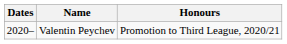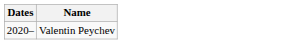 <table class="wikitable">
 <tr>
 <th>Dates</th>
 <th>Name</th>
-<th>Honours</th>
 </tr>
 <tr>
 <td>2020–</td>
 <td> Valentin Peychev</td>
-<td>Promotion to Third League, 2020/21</td>
 </tr>
 </table>
